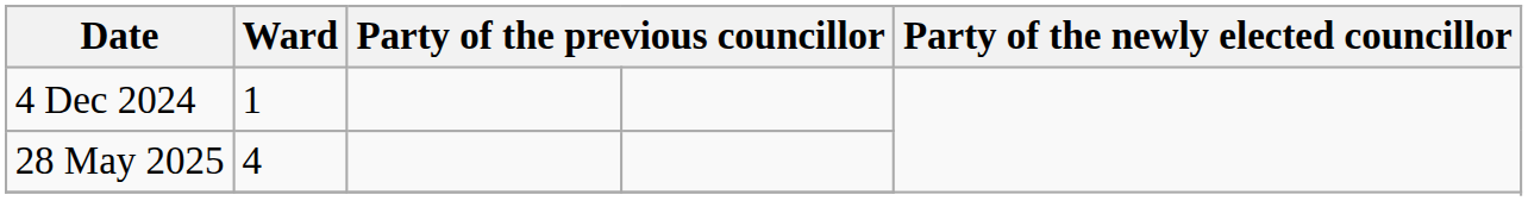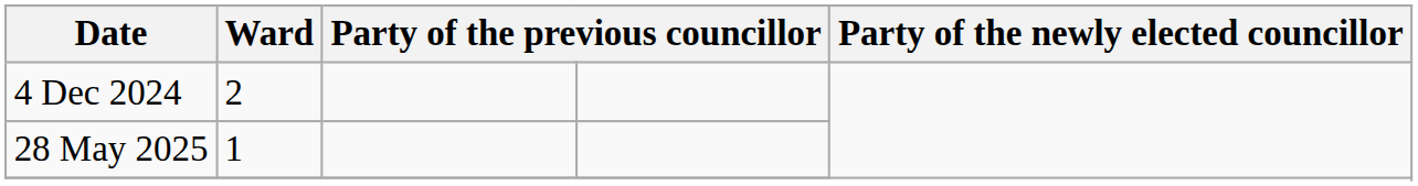 <table class="wikitable">
 <tr>
 <th>Date</th>
 <th>Ward</th>
 <th colspan=2>Party of the previous councillor</th>
 <th colspan=2>Party of the newly elected councillor</th>
 </tr>
 <tr>
 <td>4 Dec 2024</td>
-<td>1</td>
+<td>2</td>
 <td></td>
 <td></td>
 </tr>
 <tr>
 <td>28 May 2025</td>
-<td>4</td>
+<td>1</td>
 <td></td>
 <td></td>
 </tr>
 <tr>
 </tr>
 </table>
